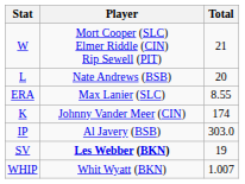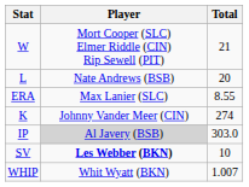 <table class="wikitable" style="text-align:center;">
 <tr>
 <th style="width:15%;">Stat</th>
 <th>Player</th>
 <th style="width:15%;">Total</th>
 </tr>
 <tr>
 <td><a href='#'>W</a></td>
 <td><a href='#'>Mort Cooper</a> (<a href='#'>SLC</a>)<br><a href='#'>Elmer Riddle</a> (<a href='#'>CIN</a>)<br><a href='#'>Rip Sewell</a> (<a href='#'>PIT</a>)</td>
 <td>21</td>
 </tr>
 <tr>
 <td><a href='#'>L</a></td>
 <td><a href='#'>Nate Andrews</a> (<a href='#'>BSB</a>)</td>
 <td>20</td>
 </tr>
 <tr>
 <td><a href='#'>ERA</a></td>
 <td><a href='#'>Max Lanier</a> (<a href='#'>SLC</a>)</td>
 <td>8.55</td>
 </tr>
 <tr>
 <td><a href='#'>K</a></td>
 <td><a href='#'>Johnny Vander Meer</a> (<a href='#'>CIN</a>)</td>
-<td>174</td>
+<td>274</td>
 </tr>
 <tr>
 <td><a href='#'>IP</a></td>
-<td><a href='#'>Al Javery</a> (<a href='#'>BSB</a>)</td>
+<td style="background: lightgrey;"><a href='#'>Al Javery</a> (<a href='#'>BSB</a>)</td>
 <td>303.0</td>
 </tr>
 <tr>
 <td><a href='#'>SV</a></td>
 <td><strong><a href='#'>Les Webber</a> (<a href='#'>BKN</a>)</strong></td>
-<td>19</td>
+<td>10</td>
 </tr>
 <tr>
 <td><a href='#'>WHIP</a></td>
 <td><a href='#'>Whit Wyatt</a> (<a href='#'>BKN</a>)</td>
 <td>1.007</td>
 </tr>
 </table>
